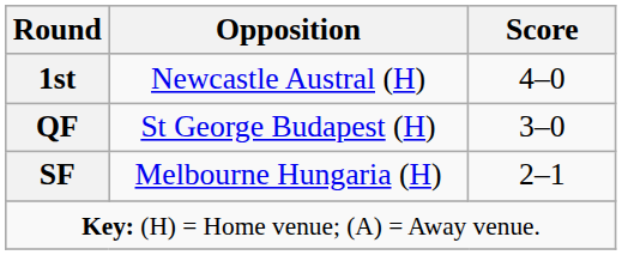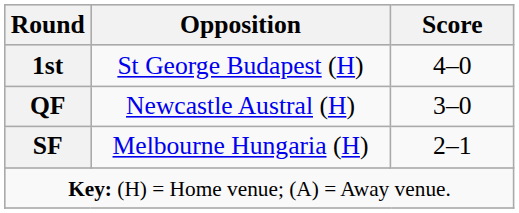 <table class="wikitable plainrowheaders" style="text-align:center">
 <tr>
 <th scope="col" style="width:25px">Round</th>
 <th scope="col" style="width:180px">Opposition</th>
 <th scope="col" style="width:70px">Score</th>
 </tr>
 <tr>
 <th scope=row style="text-align:center">1st</th>
-<td><a href='#'>Newcastle Austral</a> (<a href='#'>H</a>)</td>
+<td><a href='#'>St George Budapest</a> (<a href='#'>H</a>)</td>
 <td>4–0</td>
 </tr>
 <tr>
 <th scope=row style="text-align:center">QF</th>
-<td><a href='#'>St George Budapest</a> (<a href='#'>H</a>)</td>
+<td><a href='#'>Newcastle Austral</a> (<a href='#'>H</a>)</td>
 <td>3–0</td>
 </tr>
 <tr>
 <th scope=row style="text-align:center">SF</th>
 <td><a href='#'>Melbourne Hungaria</a> (<a href='#'>H</a>)</td>
 <td>2–1</td>
 </tr>
 <tr>
 <td colspan="3"><small><strong>Key:</strong> (H) = Home venue; (A) = Away venue.</small></td>
 </tr>
 </table>
